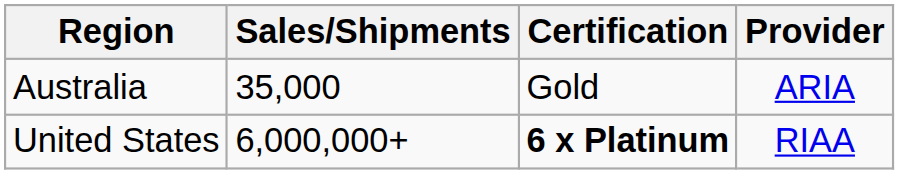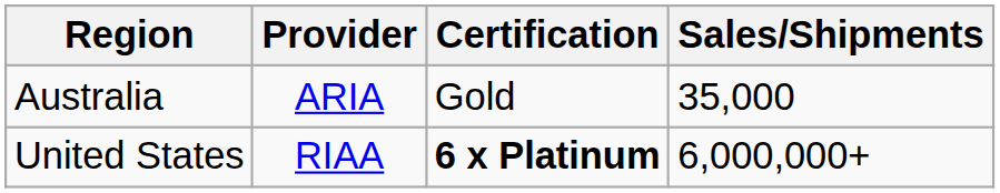 <table class="wikitable">
 <tr>
 <th>Region</th>
+<th>Provider</th>
+<th>Certification</th>
 <th>Sales/Shipments</th>
-<th>Certification</th>
-<th>Provider</th>
 </tr>
 <tr>
 <td>Australia</td>
+<td style="text-align:center;"><a href='#'>ARIA</a></td>
+<td>Gold</td>
 <td>35,000</td>
-<td>Gold</td>
-<td style="text-align:center;"><a href='#'>ARIA</a></td>
 </tr>
 <tr>
 <td>United States</td>
+<td style="text-align:center;"><a href='#'>RIAA</a></td>
+<td><strong>6 x Platinum</strong></td>
 <td>6,000,000+</td>
-<td><strong>6 x Platinum</strong></td>
-<td style="text-align:center;"><a href='#'>RIAA</a></td>
 </tr>
 </table>
